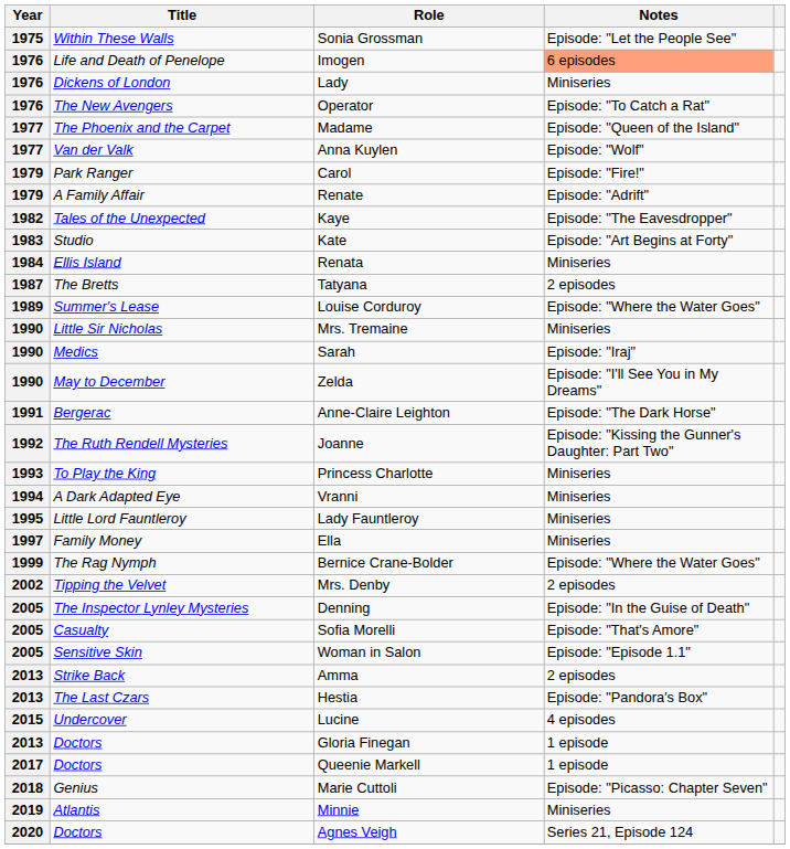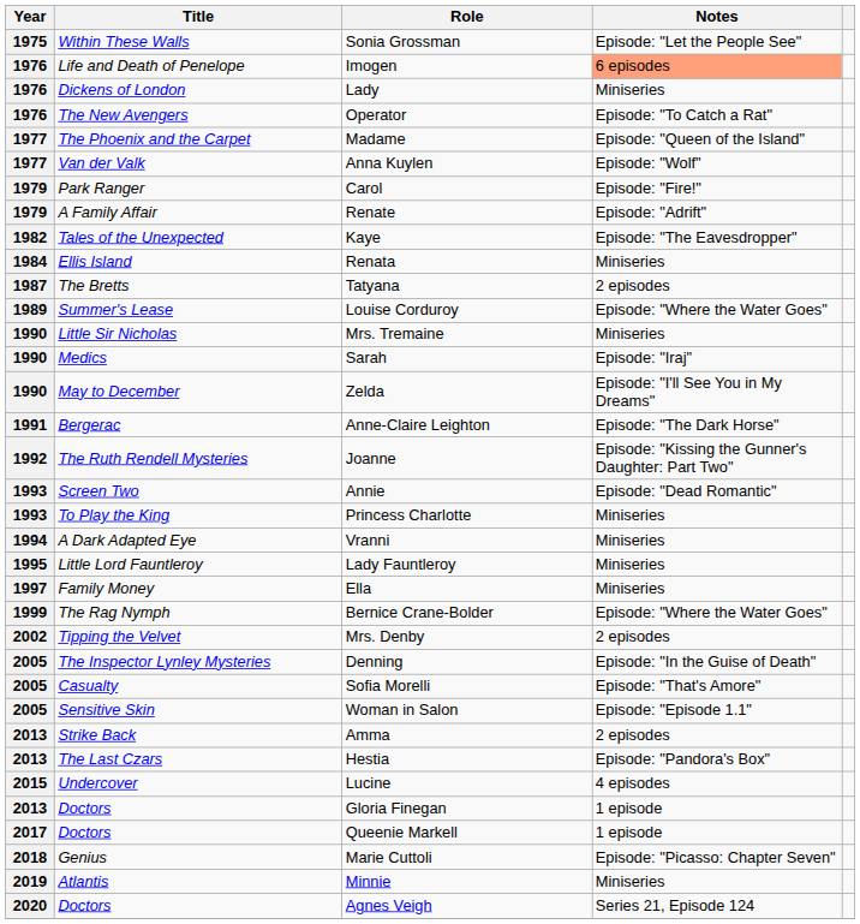 <table class="wikitable plainrowheaders sortable" style="margin-right: 0; width:70%">
 <tr>
 <th style="width:2%">Year</th>
 <th style="width:23%">Title</th>
 <th style="width:20%">Role</th>
 <th style="width:20%">Notes</th>
 <th style="width:1%" class="unsortable"></th>
 </tr>
 <tr>
 <th scope="row">1975</th>
 <td><em><a href='#'>Within These Walls</a></em></td>
 <td>Sonia Grossman</td>
 <td>Episode: "Let the People See"</td>
 <td style="text-align:center;"></td>
 </tr>
 <tr>
 <th scope="row">1976</th>
 <td><em>Life and Death of Penelope</em></td>
 <td>Imogen</td>
 <td style="background: lightsalmon;">6 episodes</td>
 <td style="text-align:center;"></td>
 </tr>
 <tr>
 <th scope="row">1976</th>
 <td><em><a href='#'>Dickens of London</a></em></td>
 <td>Lady</td>
 <td>Miniseries</td>
 <td style="text-align:center;"></td>
 </tr>
 <tr>
 <th scope="row">1976</th>
 <td><em><a href='#'>The New Avengers</a></em></td>
 <td>Operator</td>
 <td>Episode: "To Catch a Rat"</td>
 <td style="text-align:center;"></td>
 </tr>
 <tr>
 <th scope="row">1977</th>
 <td><em><a href='#'>The Phoenix and the Carpet</a></em></td>
 <td>Madame</td>
 <td>Episode: "Queen of the Island"</td>
 <td style="text-align:center;"></td>
 </tr>
 <tr>
 <th scope="row">1977</th>
 <td><em><a href='#'>Van der Valk</a></em></td>
 <td>Anna Kuylen</td>
 <td>Episode: "Wolf"</td>
 <td style="text-align:center;"></td>
 </tr>
 <tr>
 <th scope="row">1979</th>
 <td><em>Park Ranger</em></td>
 <td>Carol</td>
 <td>Episode: "Fire!"</td>
 <td style="text-align:center;"></td>
 </tr>
 <tr>
 <th scope="row">1979</th>
 <td><em>A Family Affair</em></td>
 <td>Renate</td>
 <td>Episode: "Adrift"</td>
 <td style="text-align:center;"></td>
 </tr>
 <tr>
 <th scope="row">1982</th>
 <td><em><a href='#'>Tales of the Unexpected</a></em></td>
 <td>Kaye</td>
 <td>Episode: "The Eavesdropper"</td>
 <td style="text-align:center;"></td>
 </tr>
 <tr>
-<th scope="row">1983</th>
-<td><em>Studio</em></td>
-<td>Kate</td>
-<td>Episode: "Art Begins at Forty"</td>
-<td style="text-align:center;"></td>
-</tr>
-<tr>
 <th scope="row">1984</th>
 <td><em><a href='#'>Ellis Island</a></em></td>
 <td>Renata</td>
 <td>Miniseries</td>
 <td style="text-align:center;"></td>
 </tr>
 <tr>
 <th scope="row">1987</th>
 <td><em>The Bretts</em></td>
 <td>Tatyana</td>
 <td>2 episodes</td>
 <td style="text-align:center;"></td>
 </tr>
 <tr>
 <th scope="row">1989</th>
 <td><em><a href='#'>Summer's Lease</a></em></td>
 <td>Louise Corduroy</td>
 <td>Episode: "Where the Water Goes"</td>
 <td style="text-align:center;"></td>
 </tr>
 <tr>
 <th scope="row">1990</th>
 <td><em><a href='#'>Little Sir Nicholas</a></em></td>
 <td>Mrs. Tremaine</td>
 <td>Miniseries</td>
 <td style="text-align:center;"></td>
 </tr>
 <tr>
 <th scope="row">1990</th>
 <td><em><a href='#'>Medics</a></em></td>
 <td>Sarah</td>
 <td>Episode: "Iraj"</td>
 <td style="text-align:center;"></td>
 </tr>
 <tr>
 <th scope="row">1990</th>
 <td><em><a href='#'>May to December</a></em></td>
 <td>Zelda</td>
 <td>Episode: "I'll See You in My Dreams"</td>
 <td style="text-align:center;"></td>
 </tr>
 <tr>
 <th scope="row">1991</th>
 <td><em><a href='#'>Bergerac</a></em></td>
 <td>Anne-Claire Leighton</td>
 <td>Episode: "The Dark Horse"</td>
 <td style="text-align:center;"></td>
 </tr>
 <tr>
 <th scope="row">1992</th>
 <td><em><a href='#'>The Ruth Rendell Mysteries</a></em></td>
 <td>Joanne</td>
 <td>Episode: "Kissing the Gunner's Daughter: Part Two"</td>
+<td style="text-align:center;"></td>
+</tr>
+<tr>
+<th scope="row">1993</th>
+<td><em><a href='#'>Screen Two</a></em></td>
+<td>Annie</td>
+<td>Episode: "Dead Romantic"</td>
 <td style="text-align:center;"></td>
 </tr>
 <tr>
 <th scope="row">1993</th>
 <td><em><a href='#'>To Play the King</a></em></td>
 <td>Princess Charlotte</td>
 <td>Miniseries</td>
 <td style="text-align:center;"></td>
 </tr>
 <tr>
 <th scope="row">1994</th>
 <td><em>A Dark Adapted Eye</em></td>
 <td>Vranni</td>
 <td>Miniseries</td>
 <td style="text-align:center;"></td>
 </tr>
 <tr>
 <th scope="row">1995</th>
 <td><em>Little Lord Fauntleroy</em></td>
 <td>Lady Fauntleroy</td>
 <td>Miniseries</td>
 <td style="text-align:center;"></td>
 </tr>
 <tr>
 <th scope="row">1997</th>
 <td><em>Family Money</em></td>
 <td>Ella</td>
 <td>Miniseries</td>
 <td style="text-align:center;"></td>
 </tr>
 <tr>
 <th scope="row">1999</th>
 <td><em> The Rag Nymph</em></td>
 <td>Bernice Crane-Bolder</td>
 <td>Episode: "Where the Water Goes"</td>
 <td style="text-align:center;"></td>
 </tr>
 <tr>
 <th scope="row">2002</th>
 <td><em><a href='#'>Tipping the Velvet</a></em></td>
 <td>Mrs. Denby</td>
 <td>2 episodes</td>
 <td style="text-align:center;"></td>
 </tr>
 <tr>
 <th scope="row">2005</th>
 <td><em><a href='#'>The Inspector Lynley Mysteries</a></em></td>
 <td>Denning</td>
 <td>Episode: "In the Guise of Death"</td>
 <td style="text-align:center;"></td>
 </tr>
 <tr>
 <th scope="row">2005</th>
 <td><em><a href='#'>Casualty</a></em></td>
 <td>Sofia Morelli</td>
 <td>Episode: "That's Amore"</td>
 <td style="text-align:center;"></td>
 </tr>
 <tr>
 <th scope="row">2005</th>
 <td><em><a href='#'>Sensitive Skin</a></em></td>
 <td>Woman in Salon</td>
 <td>Episode: "Episode 1.1"</td>
 <td style="text-align:center;"></td>
 </tr>
 <tr>
 <th scope="row">2013</th>
 <td><em><a href='#'>Strike Back</a></em></td>
 <td>Amma</td>
 <td>2 episodes</td>
 <td style="text-align:center;"></td>
 </tr>
 <tr>
 <th scope="row">2013</th>
 <td><em><a href='#'>The Last Czars</a></em></td>
 <td>Hestia</td>
 <td>Episode: "Pandora's Box"</td>
 <td style="text-align:center;"></td>
 </tr>
 <tr>
 <th scope="row">2015</th>
 <td><em><a href='#'>Undercover</a></em></td>
 <td>Lucine</td>
 <td>4 episodes</td>
 <td style="text-align:center;"></td>
 </tr>
 <tr>
 <th scope="row">2013</th>
 <td><em><a href='#'>Doctors</a></em></td>
 <td>Gloria Finegan</td>
 <td>1 episode</td>
 <td style="text-align:center;"></td>
 </tr>
 <tr>
 <th scope="row">2017</th>
 <td><em><a href='#'>Doctors</a></em></td>
 <td>Queenie Markell</td>
 <td>1 episode</td>
 <td></td>
 </tr>
 <tr>
 <th scope="row">2018</th>
 <td><em>Genius</em></td>
 <td>Marie Cuttoli</td>
 <td>Episode: "Picasso: Chapter Seven"</td>
 <td style="text-align:center;"></td>
 </tr>
 <tr>
 <th scope="row">2019</th>
 <td><em><a href='#'>Atlantis</a></em></td>
 <td><a href='#'>Minnie</a></td>
 <td>Miniseries</td>
 <td style="text-align:center;"></td>
 </tr>
 <tr>
 <th scope="row">2020</th>
 <td><em><a href='#'>Doctors</a></em></td>
 <td><a href='#'>Agnes Veigh</a></td>
 <td>Series 21, Episode 124</td>
 <td style="text-align:center;"></td>
 </tr>
 <tr>
 </tr>
 </table>
